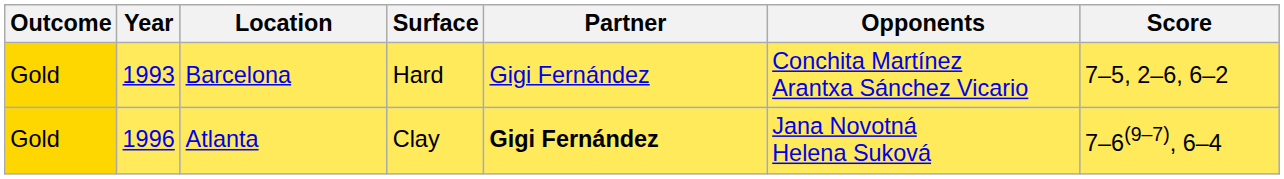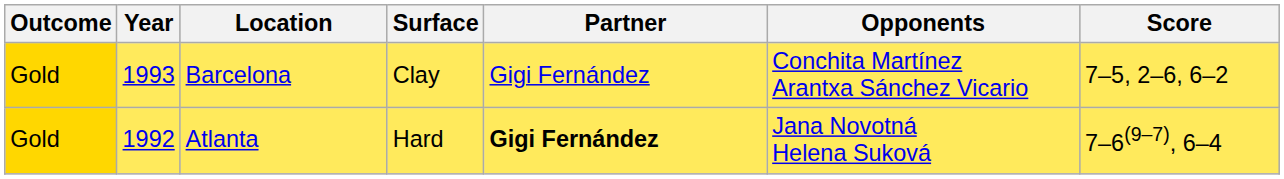 <table class="wikitable" style=font-size:97%>
 <tr>
 <th>Outcome</th>
 <th>Year</th>
 <th width="130">Location</th>
 <th>Surface</th>
 <th width="180">Partner</th>
 <th width="200">Opponents</th>
 <th width="125">Score</th>
 </tr>
 <tr bgcolor=FFEA5C>
 <td bgcolor="gold">Gold</td>
 <td><a href='#'>1993</a></td>
 <td><a href='#'>Barcelona</a></td>
-<td>Hard</td>
+<td>Clay</td>
 <td> <a href='#'>Gigi Fernández</a></td>
 <td> <a href='#'>Conchita Martínez</a> <br>  <a href='#'>Arantxa Sánchez Vicario</a></td>
 <td>7–5, 2–6, 6–2</td>
 </tr>
 <tr bgcolor=FFEA5C>
 <td bgcolor="gold">Gold</td>
-<td><a href='#'>1996</a></td>
+<td><a href='#'>1992</a></td>
 <td><a href='#'>Atlanta</a></td>
-<td>Clay</td>
+<td>Hard</td>
 <td><strong> Gigi Fernández</strong></td>
 <td> <a href='#'>Jana Novotná</a> <br>  <a href='#'>Helena Suková</a></td>
 <td>7–6<sup>(9–7)</sup>, 6–4</td>
 </tr>
 </table>
